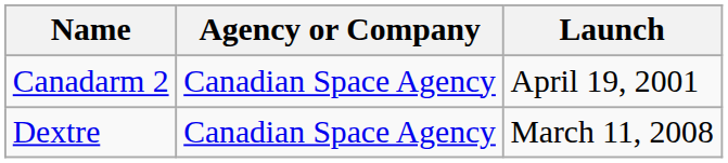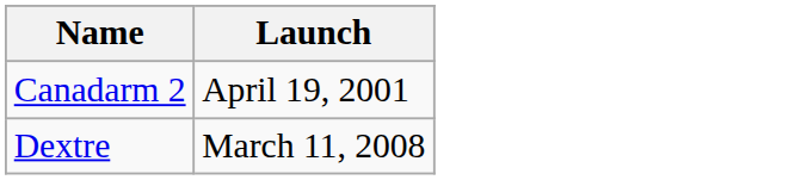 <table class="wikitable">
 <tr>
 <th>Name</th>
-<th>Agency or Company</th>
 <th>Launch</th>
 </tr>
 <tr>
 <td><a href='#'>Canadarm 2</a></td>
-<td><a href='#'>Canadian Space Agency</a></td>
 <td>April 19, 2001</td>
 </tr>
 <tr>
 <td><a href='#'>Dextre</a></td>
-<td><a href='#'>Canadian Space Agency</a></td>
 <td>March 11, 2008</td>
 </tr>
 </table>
